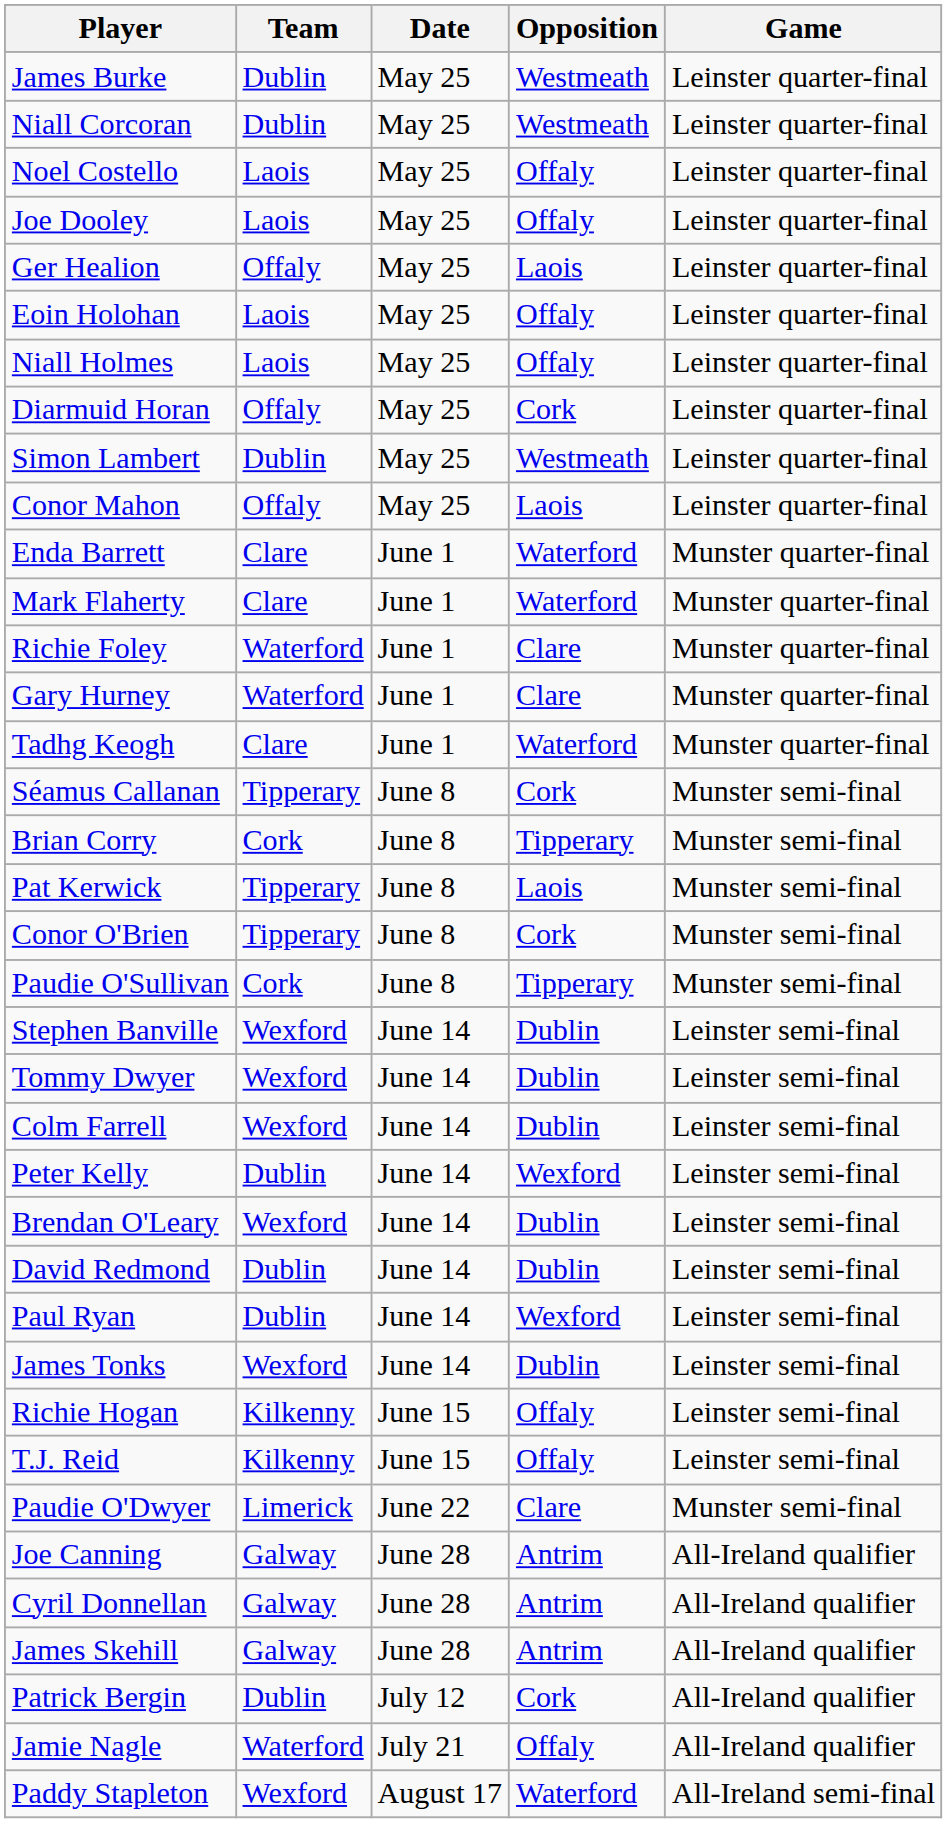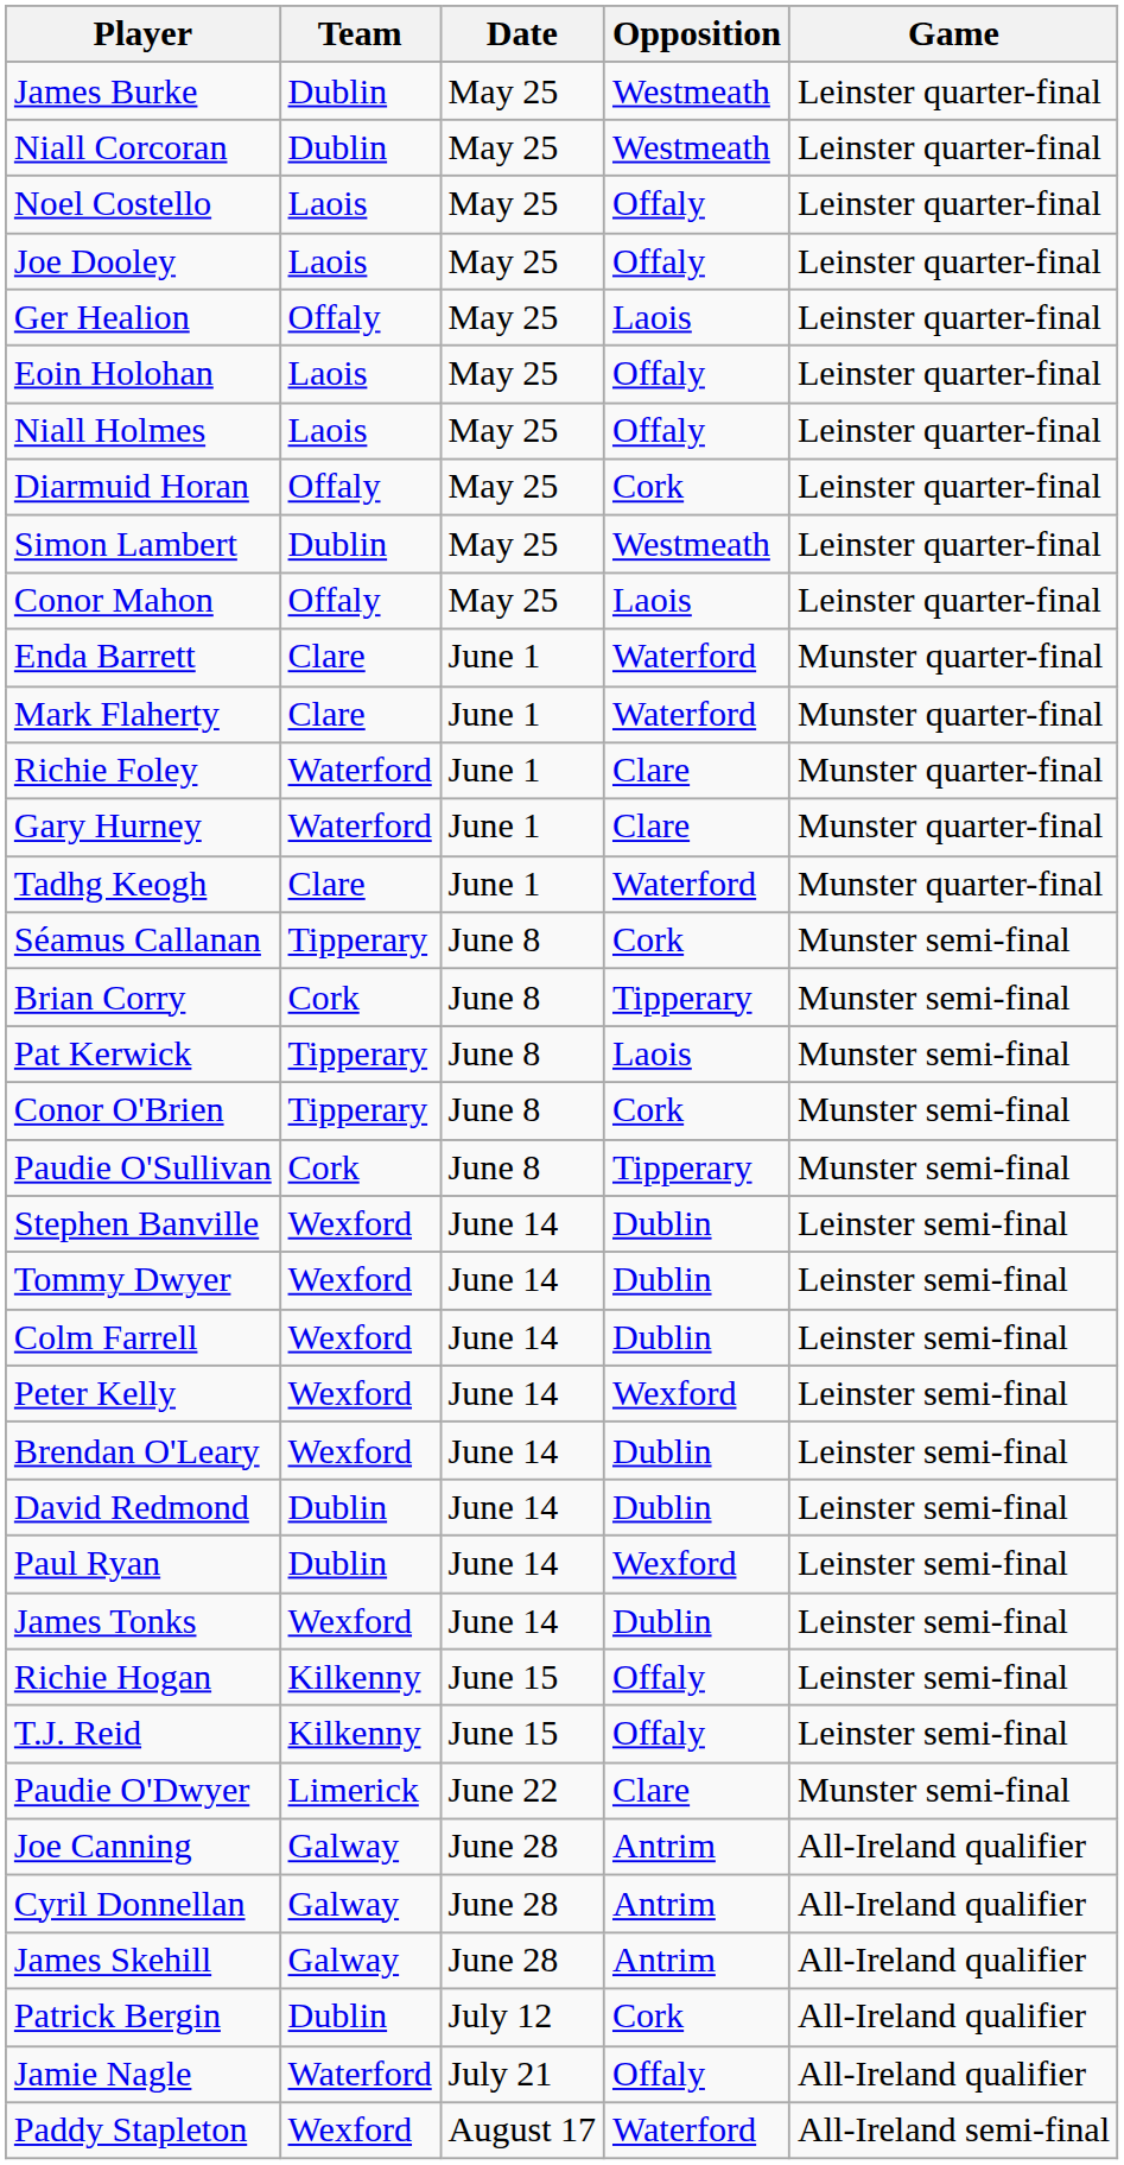 <table class="wikitable">
 <tr>
 <th>Player</th>
 <th>Team</th>
 <th>Date</th>
 <th>Opposition</th>
 <th>Game</th>
 </tr>
 <tr>
 <td><a href='#'>James Burke</a></td>
 <td><a href='#'>Dublin</a></td>
 <td>May 25</td>
 <td><a href='#'>Westmeath</a></td>
 <td>Leinster quarter-final</td>
 </tr>
 <tr>
 <td><a href='#'>Niall Corcoran</a></td>
 <td><a href='#'>Dublin</a></td>
 <td>May 25</td>
 <td><a href='#'>Westmeath</a></td>
 <td>Leinster quarter-final</td>
 </tr>
 <tr>
 <td><a href='#'>Noel Costello</a></td>
 <td><a href='#'>Laois</a></td>
 <td>May 25</td>
 <td><a href='#'>Offaly</a></td>
 <td>Leinster quarter-final</td>
 </tr>
 <tr>
 <td><a href='#'>Joe Dooley</a></td>
 <td><a href='#'>Laois</a></td>
 <td>May 25</td>
 <td><a href='#'>Offaly</a></td>
 <td>Leinster quarter-final</td>
 </tr>
 <tr>
 <td><a href='#'>Ger Healion</a></td>
 <td><a href='#'>Offaly</a></td>
 <td>May 25</td>
 <td><a href='#'>Laois</a></td>
 <td>Leinster quarter-final</td>
 </tr>
 <tr>
 <td><a href='#'>Eoin Holohan</a></td>
 <td><a href='#'>Laois</a></td>
 <td>May 25</td>
 <td><a href='#'>Offaly</a></td>
 <td>Leinster quarter-final</td>
 </tr>
 <tr>
 <td><a href='#'>Niall Holmes</a></td>
 <td><a href='#'>Laois</a></td>
 <td>May 25</td>
 <td><a href='#'>Offaly</a></td>
 <td>Leinster quarter-final</td>
 </tr>
 <tr>
 <td><a href='#'>Diarmuid Horan</a></td>
 <td><a href='#'>Offaly</a></td>
 <td>May 25</td>
 <td><a href='#'>Cork</a></td>
 <td>Leinster quarter-final</td>
 </tr>
 <tr>
 <td><a href='#'>Simon Lambert</a></td>
 <td><a href='#'>Dublin</a></td>
 <td>May 25</td>
 <td><a href='#'>Westmeath</a></td>
 <td>Leinster quarter-final</td>
 </tr>
 <tr>
 <td><a href='#'>Conor Mahon</a></td>
 <td><a href='#'>Offaly</a></td>
 <td>May 25</td>
 <td><a href='#'>Laois</a></td>
 <td>Leinster quarter-final</td>
 </tr>
 <tr>
 <td><a href='#'>Enda Barrett</a></td>
 <td><a href='#'>Clare</a></td>
 <td>June 1</td>
 <td><a href='#'>Waterford</a></td>
 <td>Munster quarter-final</td>
 </tr>
 <tr>
 <td><a href='#'>Mark Flaherty</a></td>
 <td><a href='#'>Clare</a></td>
 <td>June 1</td>
 <td><a href='#'>Waterford</a></td>
 <td>Munster quarter-final</td>
 </tr>
 <tr>
 <td><a href='#'>Richie Foley</a></td>
 <td><a href='#'>Waterford</a></td>
 <td>June 1</td>
 <td><a href='#'>Clare</a></td>
 <td>Munster quarter-final</td>
 </tr>
 <tr>
 <td><a href='#'>Gary Hurney</a></td>
 <td><a href='#'>Waterford</a></td>
 <td>June 1</td>
 <td><a href='#'>Clare</a></td>
 <td>Munster quarter-final</td>
 </tr>
 <tr>
 <td><a href='#'>Tadhg Keogh</a></td>
 <td><a href='#'>Clare</a></td>
 <td>June 1</td>
 <td><a href='#'>Waterford</a></td>
 <td>Munster quarter-final</td>
 </tr>
 <tr>
 <td><a href='#'>Séamus Callanan</a></td>
 <td><a href='#'>Tipperary</a></td>
 <td>June 8</td>
 <td><a href='#'>Cork</a></td>
 <td>Munster semi-final</td>
 </tr>
 <tr>
 <td><a href='#'>Brian Corry</a></td>
 <td><a href='#'>Cork</a></td>
 <td>June 8</td>
 <td><a href='#'>Tipperary</a></td>
 <td>Munster semi-final</td>
 </tr>
 <tr>
 <td><a href='#'>Pat Kerwick</a></td>
 <td><a href='#'>Tipperary</a></td>
 <td>June 8</td>
 <td><a href='#'>Laois</a></td>
 <td>Munster semi-final</td>
 </tr>
 <tr>
 <td><a href='#'>Conor O'Brien</a></td>
 <td><a href='#'>Tipperary</a></td>
 <td>June 8</td>
 <td><a href='#'>Cork</a></td>
 <td>Munster semi-final</td>
 </tr>
 <tr>
 <td><a href='#'>Paudie O'Sullivan</a></td>
 <td><a href='#'>Cork</a></td>
 <td>June 8</td>
 <td><a href='#'>Tipperary</a></td>
 <td>Munster semi-final</td>
 </tr>
 <tr>
 <td><a href='#'>Stephen Banville</a></td>
 <td><a href='#'>Wexford</a></td>
 <td>June 14</td>
 <td><a href='#'>Dublin</a></td>
 <td>Leinster semi-final</td>
 </tr>
 <tr>
 <td><a href='#'>Tommy Dwyer</a></td>
 <td><a href='#'>Wexford</a></td>
 <td>June 14</td>
 <td><a href='#'>Dublin</a></td>
 <td>Leinster semi-final</td>
 </tr>
 <tr>
 <td><a href='#'>Colm Farrell</a></td>
 <td><a href='#'>Wexford</a></td>
 <td>June 14</td>
 <td><a href='#'>Dublin</a></td>
 <td>Leinster semi-final</td>
 </tr>
 <tr>
 <td><a href='#'>Peter Kelly</a></td>
-<td><a href='#'>Dublin</a></td>
+<td><a href='#'>Wexford</a></td>
 <td>June 14</td>
 <td><a href='#'>Wexford</a></td>
 <td>Leinster semi-final</td>
 </tr>
 <tr>
 <td><a href='#'>Brendan O'Leary</a></td>
 <td><a href='#'>Wexford</a></td>
 <td>June 14</td>
 <td><a href='#'>Dublin</a></td>
 <td>Leinster semi-final</td>
 </tr>
 <tr>
 <td><a href='#'>David Redmond</a></td>
 <td><a href='#'>Dublin</a></td>
 <td>June 14</td>
 <td><a href='#'>Dublin</a></td>
 <td>Leinster semi-final</td>
 </tr>
 <tr>
 <td><a href='#'>Paul Ryan</a></td>
 <td><a href='#'>Dublin</a></td>
 <td>June 14</td>
 <td><a href='#'>Wexford</a></td>
 <td>Leinster semi-final</td>
 </tr>
 <tr>
 <td><a href='#'>James Tonks</a></td>
 <td><a href='#'>Wexford</a></td>
 <td>June 14</td>
 <td><a href='#'>Dublin</a></td>
 <td>Leinster semi-final</td>
 </tr>
 <tr>
 <td><a href='#'>Richie Hogan</a></td>
 <td><a href='#'>Kilkenny</a></td>
 <td>June 15</td>
 <td><a href='#'>Offaly</a></td>
 <td>Leinster semi-final</td>
 </tr>
 <tr>
 <td><a href='#'>T.J. Reid</a></td>
 <td><a href='#'>Kilkenny</a></td>
 <td>June 15</td>
 <td><a href='#'>Offaly</a></td>
 <td>Leinster semi-final</td>
 </tr>
 <tr>
 <td><a href='#'>Paudie O'Dwyer</a></td>
 <td><a href='#'>Limerick</a></td>
 <td>June 22</td>
 <td><a href='#'>Clare</a></td>
 <td>Munster semi-final</td>
 </tr>
 <tr>
 <td><a href='#'>Joe Canning</a></td>
 <td><a href='#'>Galway</a></td>
 <td>June 28</td>
 <td><a href='#'>Antrim</a></td>
 <td>All-Ireland qualifier</td>
 </tr>
 <tr>
 <td><a href='#'>Cyril Donnellan</a></td>
 <td><a href='#'>Galway</a></td>
 <td>June 28</td>
 <td><a href='#'>Antrim</a></td>
 <td>All-Ireland qualifier</td>
 </tr>
 <tr>
 <td><a href='#'>James Skehill</a></td>
 <td><a href='#'>Galway</a></td>
 <td>June 28</td>
 <td><a href='#'>Antrim</a></td>
 <td>All-Ireland qualifier</td>
 </tr>
 <tr>
 <td><a href='#'>Patrick Bergin</a></td>
 <td><a href='#'>Dublin</a></td>
 <td>July 12</td>
 <td><a href='#'>Cork</a></td>
 <td>All-Ireland qualifier</td>
 </tr>
 <tr>
 <td><a href='#'>Jamie Nagle</a></td>
 <td><a href='#'>Waterford</a></td>
 <td>July 21</td>
 <td><a href='#'>Offaly</a></td>
 <td>All-Ireland qualifier</td>
 </tr>
 <tr>
 <td><a href='#'>Paddy Stapleton</a></td>
 <td><a href='#'>Wexford</a></td>
 <td>August 17</td>
 <td><a href='#'>Waterford</a></td>
 <td>All-Ireland semi-final</td>
 </tr>
 </table>
